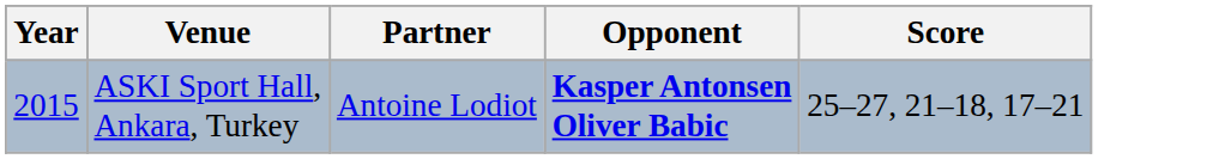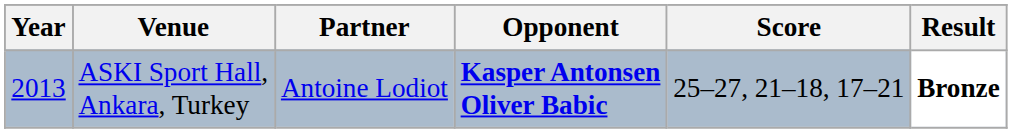 <table class="sortable wikitable" style="font-size: 90%;">
 <tr>
 <th>Year</th>
 <th>Venue</th>
 <th>Partner</th>
 <th>Opponent</th>
 <th>Score</th>
+<th>Result</th>
 </tr>
 <tr style="background:#AABBCC">
-<td align="center"><a href='#'>2015</a></td>
+<td align="center"><a href='#'>2013</a></td>
 <td align="left"><a href='#'>ASKI Sport Hall</a>,<br><a href='#'>Ankara</a>, Turkey</td>
 <td align="left"> <a href='#'>Antoine Lodiot</a></td>
 <td align="left"><strong> <a href='#'>Kasper Antonsen</a><br> <a href='#'>Oliver Babic</a></strong></td>
 <td align="left">25–27, 21–18, 17–21</td>
+<td style="text-align:left; background:white"> <strong>Bronze</strong></td>
 </tr>
 </table>
